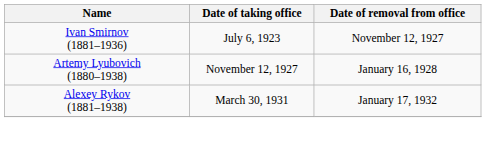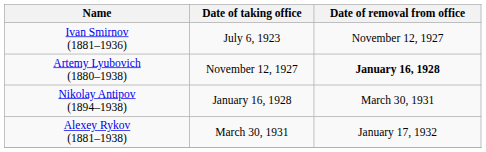 <table class="wikitable" style="text-align:center" width=75%>
 <tr>
 <th width=250px>Name</th>
 <th>Date of taking office</th>
 <th>Date of removal from office</th>
 </tr>
 <tr>
 <td><a href='#'>Ivan Smirnov</a><br>(1881–1936)<br></td>
 <td>July 6, 1923</td>
 <td>November 12, 1927</td>
 </tr>
 <tr>
 <td><a href='#'>Artemy Lyubovich</a><br>(1880–1938)</td>
 <td>November 12, 1927</td>
+<td><strong>January 16, 1928</strong></td>
+</tr>
+<tr>
+<td><a href='#'>Nikolay Antipov</a><br>(1894–1938)<br></td>
 <td>January 16, 1928</td>
+<td>March 30, 1931</td>
 </tr>
 <tr>
 <td><a href='#'>Alexey Rykov</a><br>(1881–1938)<br></td>
 <td>March 30, 1931</td>
 <td>January 17, 1932</td>
 </tr>
 <tr>
 </tr>
 </table>
